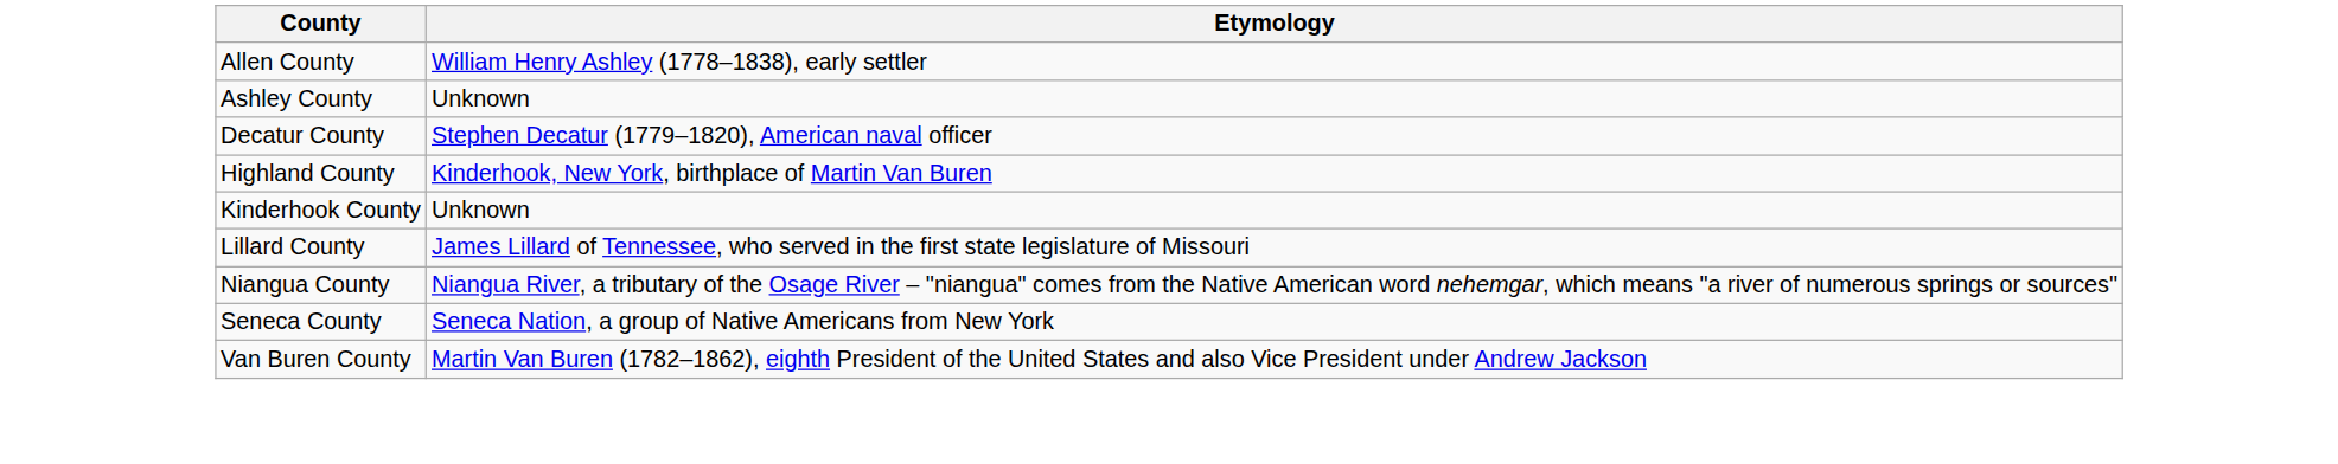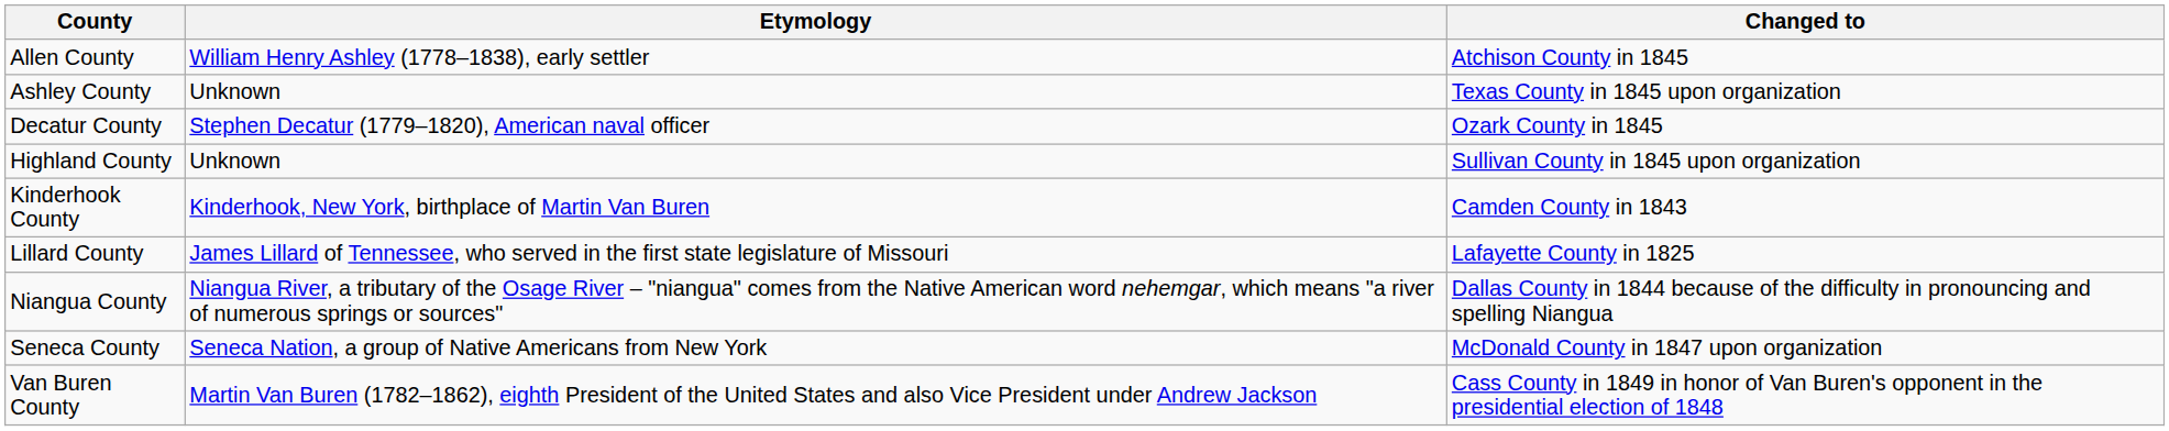 <table class="wikitable" style="margin:auto;">
 <tr>
 <th>County</th>
 <th>Etymology</th>
+<th>Changed to</th>
 </tr>
 <tr>
 <td>Allen County</td>
 <td><a href='#'>William Henry Ashley</a> (1778–1838), early settler</td>
+<td><a href='#'>Atchison County</a> in 1845</td>
 </tr>
 <tr>
 <td>Ashley County</td>
 <td><div>Unknown</div></td>
+<td><a href='#'>Texas County</a> in 1845 upon organization</td>
 </tr>
 <tr>
 <td>Decatur County</td>
 <td><a href='#'>Stephen Decatur</a> (1779–1820), <a href='#'>American naval</a> officer</td>
+<td><a href='#'>Ozark County</a> in 1845</td>
 </tr>
 <tr>
 <td>Highland County</td>
-<td><a href='#'>Kinderhook, New York</a>, birthplace of <a href='#'>Martin Van Buren</a></td>
+<td><div>Unknown</div></td>
+<td><a href='#'>Sullivan County</a> in 1845 upon organization</td>
 </tr>
 <tr>
 <td>Kinderhook County</td>
-<td><div>Unknown</div></td>
+<td><a href='#'>Kinderhook, New York</a>, birthplace of <a href='#'>Martin Van Buren</a></td>
+<td><a href='#'>Camden County</a> in 1843</td>
 </tr>
 <tr>
 <td>Lillard County</td>
 <td><a href='#'>James Lillard</a> of <a href='#'>Tennessee</a>, who served in the first state legislature of Missouri</td>
+<td><a href='#'>Lafayette County</a> in 1825</td>
 </tr>
 <tr>
 <td>Niangua County</td>
 <td><a href='#'>Niangua River</a>, a tributary of the <a href='#'>Osage River</a> – "niangua" comes from the Native American word <em>nehemgar</em>, which means "a river of numerous springs or sources"</td>
+<td><a href='#'>Dallas County</a> in 1844 because of the difficulty in pronouncing and spelling Niangua</td>
 </tr>
 <tr>
 <td>Seneca County</td>
 <td><a href='#'>Seneca Nation</a>, a group of Native Americans from New York</td>
+<td><a href='#'>McDonald County</a> in 1847 upon organization</td>
 </tr>
 <tr>
 <td>Van Buren County</td>
 <td><a href='#'>Martin Van Buren</a> (1782–1862), <a href='#'>eighth</a> President of the United States and also Vice President under <a href='#'>Andrew Jackson</a></td>
+<td><a href='#'>Cass County</a> in 1849 in honor of Van Buren's opponent in the <a href='#'>presidential election of 1848</a></td>
 </tr>
 </table>
